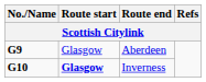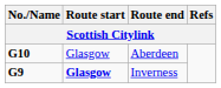 <table class="wikitable">
 <tr>
 <th>No./Name</th>
 <th>Route start</th>
 <th>Route end</th>
 <th>Refs</th>
 </tr>
 <tr>
 <th colspan="4"><a href='#'>Scottish Citylink</a></th>
 </tr>
 <tr>
-<td><strong>G9</strong></td>
+<td><strong>G10</strong></td>
 <td><a href='#'>Glasgow</a></td>
 <td><a href='#'>Aberdeen</a></td>
 <td rowspan="2"></td>
 </tr>
 <tr>
-<td><strong>G10</strong></td>
+<td><strong>G9</strong></td>
 <td><strong><a href='#'>Glasgow</a></strong></td>
 <td><a href='#'>Inverness</a></td>
 </tr>
 </table>
